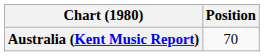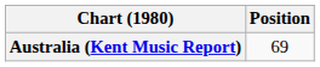 <table class="wikitable plainrowheaders" style="text-align:center">
 <tr>
 <th>Chart (1980)</th>
 <th>Position</th>
 </tr>
 <tr>
 <th scope="row">Australia (<a href='#'>Kent Music Report</a>)</th>
-<td>70</td>
+<td>69</td>
 </tr>
 </table>
